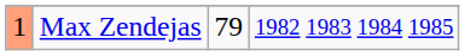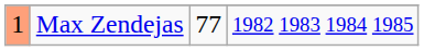 <table class="wikitable">
 <tr>
 </tr>
 <tr>
 <td style="background: lightsalmon;">1</td>
 <td><a href='#'>Max Zendejas</a></td>
-<td>79</td>
+<td>77</td>
 <td style="font-size:80%;"><a href='#'>1982</a> <a href='#'>1983</a> <a href='#'>1984</a> <a href='#'>1985</a></td>
 </tr>
 </table>
